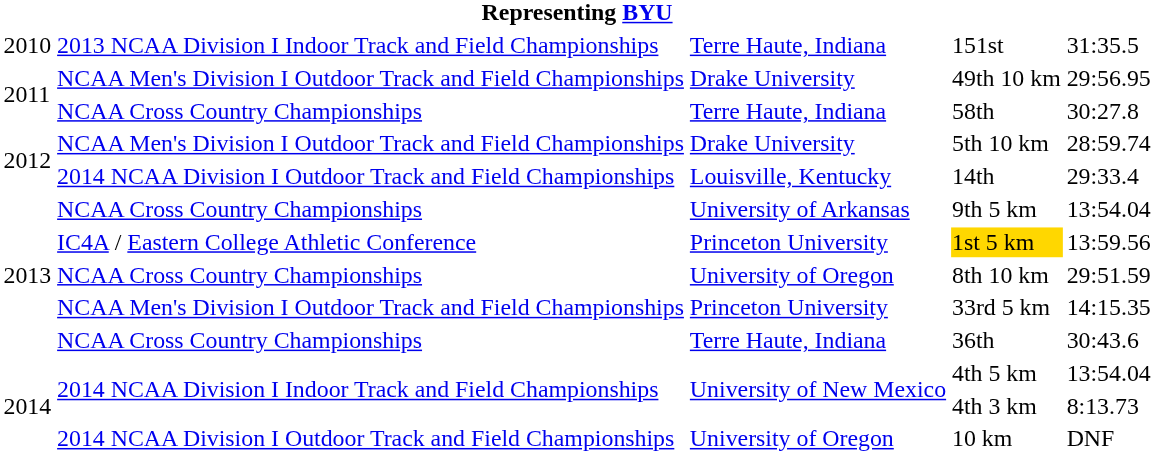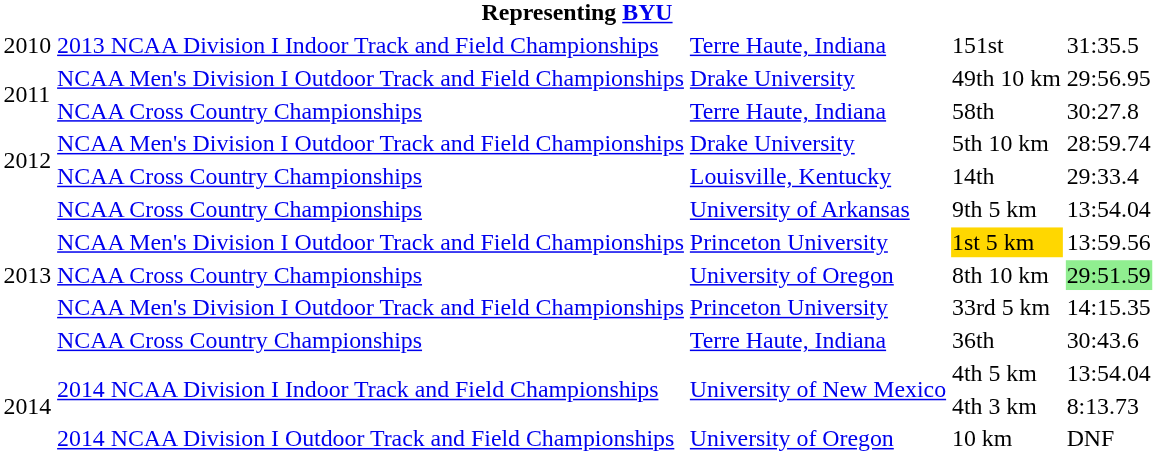 <table>
 <tr>
 <th colspan=6>Representing <a href='#'>BYU</a></th>
 </tr>
 <tr>
 <td>2010</td>
 <td><a href='#'>2013 NCAA Division I Indoor Track and Field Championships</a></td>
 <td><a href='#'>Terre Haute, Indiana</a></td>
 <td>151st</td>
 <td>31:35.5</td>
 </tr>
 <tr>
 <td Rowspan=2>2011</td>
 <td><a href='#'>NCAA Men's Division I Outdoor Track and Field Championships</a></td>
 <td><a href='#'>Drake University</a></td>
 <td>49th 10 km</td>
 <td>29:56.95</td>
 </tr>
 <tr>
 <td><a href='#'>NCAA Cross Country Championships</a></td>
 <td><a href='#'>Terre Haute, Indiana</a></td>
 <td>58th</td>
 <td>30:27.8</td>
 </tr>
 <tr>
 <td Rowspan=2>2012</td>
 <td><a href='#'>NCAA Men's Division I Outdoor Track and Field Championships</a></td>
 <td><a href='#'>Drake University</a></td>
 <td>5th 10 km</td>
 <td>28:59.74</td>
 </tr>
 <tr>
-<td><a href='#'>2014 NCAA Division I Outdoor Track and Field Championships</a></td>
+<td><a href='#'>NCAA Cross Country Championships</a></td>
 <td><a href='#'>Louisville, Kentucky</a></td>
 <td>14th</td>
 <td>29:33.4</td>
 </tr>
 <tr>
 <td Rowspan=5>2013</td>
 <td><a href='#'>NCAA Cross Country Championships</a></td>
 <td><a href='#'>University of Arkansas</a></td>
 <td>9th 5 km</td>
 <td>13:54.04</td>
 </tr>
 <tr>
-<td><a href='#'>IC4A</a> / <a href='#'>Eastern College Athletic Conference</a></td>
+<td><a href='#'>NCAA Men's Division I Outdoor Track and Field Championships</a></td>
 <td><a href='#'>Princeton University</a></td>
 <td bgcolor=gold>1st 5 km</td>
 <td>13:59.56</td>
 </tr>
 <tr>
 <td><a href='#'>NCAA Cross Country Championships</a></td>
 <td><a href='#'>University of Oregon</a></td>
 <td>8th 10 km</td>
-<td>29:51.59</td>
+<td style="background: lightgreen;">29:51.59</td>
 </tr>
 <tr>
 <td><a href='#'>NCAA Men's Division I Outdoor Track and Field Championships</a></td>
 <td><a href='#'>Princeton University</a></td>
 <td>33rd 5 km</td>
 <td>14:15.35</td>
 </tr>
 <tr>
 <td><a href='#'>NCAA Cross Country Championships</a></td>
 <td><a href='#'>Terre Haute, Indiana</a></td>
 <td>36th</td>
 <td>30:43.6</td>
 </tr>
 <tr>
 <td Rowspan=3>2014</td>
 <td Rowspan=2><a href='#'>2014 NCAA Division I Indoor Track and Field Championships</a></td>
 <td Rowspan=2><a href='#'>University of New Mexico</a></td>
 <td>4th 5 km</td>
 <td>13:54.04</td>
 </tr>
 <tr>
 <td>4th 3 km</td>
 <td>8:13.73</td>
 </tr>
 <tr>
 <td><a href='#'>2014 NCAA Division I Outdoor Track and Field Championships</a></td>
 <td><a href='#'>University of Oregon</a></td>
 <td>10 km</td>
 <td>DNF</td>
 </tr>
 </table>
